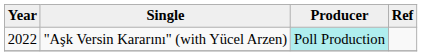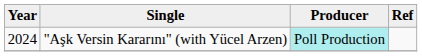 <table class="wikitable sortable">
 <tr>
 <th style="background:#efefef;">Year</th>
 <th style="background:#efefef;">Single</th>
 <th style="background:#efefef;">Producer</th>
 <th style="background:#efefef;">Ref</th>
 </tr>
 <tr>
-<td>2022</td>
+<td>2024</td>
 <td>"Aşk Versin Kararını" (with Yücel Arzen)</td>
 <td style="background: paleturquoise;">Poll Production</td>
 <td></td>
 </tr>
 <tr>
 </tr>
 </table>
